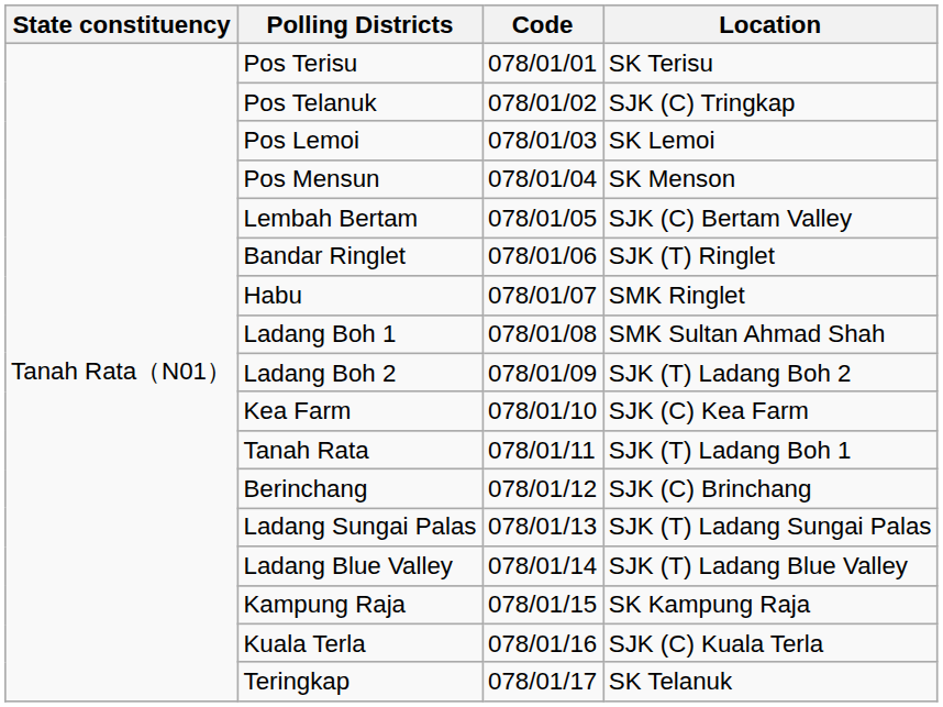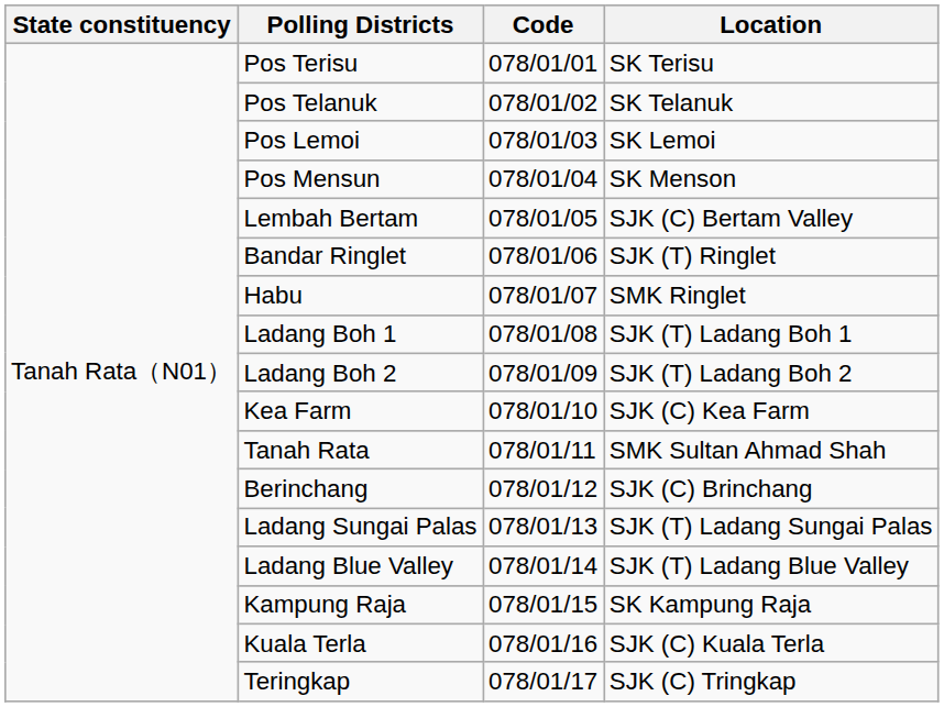 <table class="wikitable sortable mw-collapsible" style="white-space:nowrap;font-size:85%">
 <tr>
 <th>State constituency</th>
 <th>Polling Districts</th>
 <th>Code</th>
 <th>Location</th>
 </tr>
 <tr>
 <td rowspan="17">Tanah Rata（N01）</td>
 <td>Pos Terisu</td>
 <td>078/01/01</td>
 <td>SK Terisu</td>
 </tr>
 <tr>
 <td>Pos Telanuk</td>
 <td>078/01/02</td>
-<td>SJK (C) Tringkap</td>
+<td>SK Telanuk</td>
 </tr>
 <tr>
 <td>Pos Lemoi</td>
 <td>078/01/03</td>
 <td>SK Lemoi</td>
 </tr>
 <tr>
 <td>Pos Mensun</td>
 <td>078/01/04</td>
 <td>SK Menson</td>
 </tr>
 <tr>
 <td>Lembah Bertam</td>
 <td>078/01/05</td>
 <td>SJK (C) Bertam Valley</td>
 </tr>
 <tr>
 <td>Bandar Ringlet</td>
 <td>078/01/06</td>
 <td>SJK (T) Ringlet</td>
 </tr>
 <tr>
 <td>Habu</td>
 <td>078/01/07</td>
 <td>SMK Ringlet</td>
 </tr>
 <tr>
 <td>Ladang Boh 1</td>
 <td>078/01/08</td>
-<td>SMK Sultan Ahmad Shah</td>
+<td>SJK (T) Ladang Boh 1</td>
 </tr>
 <tr>
 <td>Ladang Boh 2</td>
 <td>078/01/09</td>
 <td>SJK (T) Ladang Boh 2</td>
 </tr>
 <tr>
 <td>Kea Farm</td>
 <td>078/01/10</td>
 <td>SJK (C) Kea Farm</td>
 </tr>
 <tr>
 <td>Tanah Rata</td>
 <td>078/01/11</td>
-<td>SJK (T) Ladang Boh 1</td>
+<td>SMK Sultan Ahmad Shah</td>
 </tr>
 <tr>
 <td>Berinchang</td>
 <td>078/01/12</td>
 <td>SJK (C) Brinchang</td>
 </tr>
 <tr>
 <td>Ladang Sungai Palas</td>
 <td>078/01/13</td>
 <td>SJK (T) Ladang Sungai Palas</td>
 </tr>
 <tr>
 <td>Ladang Blue Valley</td>
 <td>078/01/14</td>
 <td>SJK (T) Ladang Blue Valley</td>
 </tr>
 <tr>
 <td>Kampung Raja</td>
 <td>078/01/15</td>
 <td>SK Kampung Raja</td>
 </tr>
 <tr>
 <td>Kuala Terla</td>
 <td>078/01/16</td>
 <td>SJK (C) Kuala Terla</td>
 </tr>
 <tr>
 <td>Teringkap</td>
 <td>078/01/17</td>
-<td>SK Telanuk</td>
+<td>SJK (C) Tringkap</td>
 </tr>
 </table>
